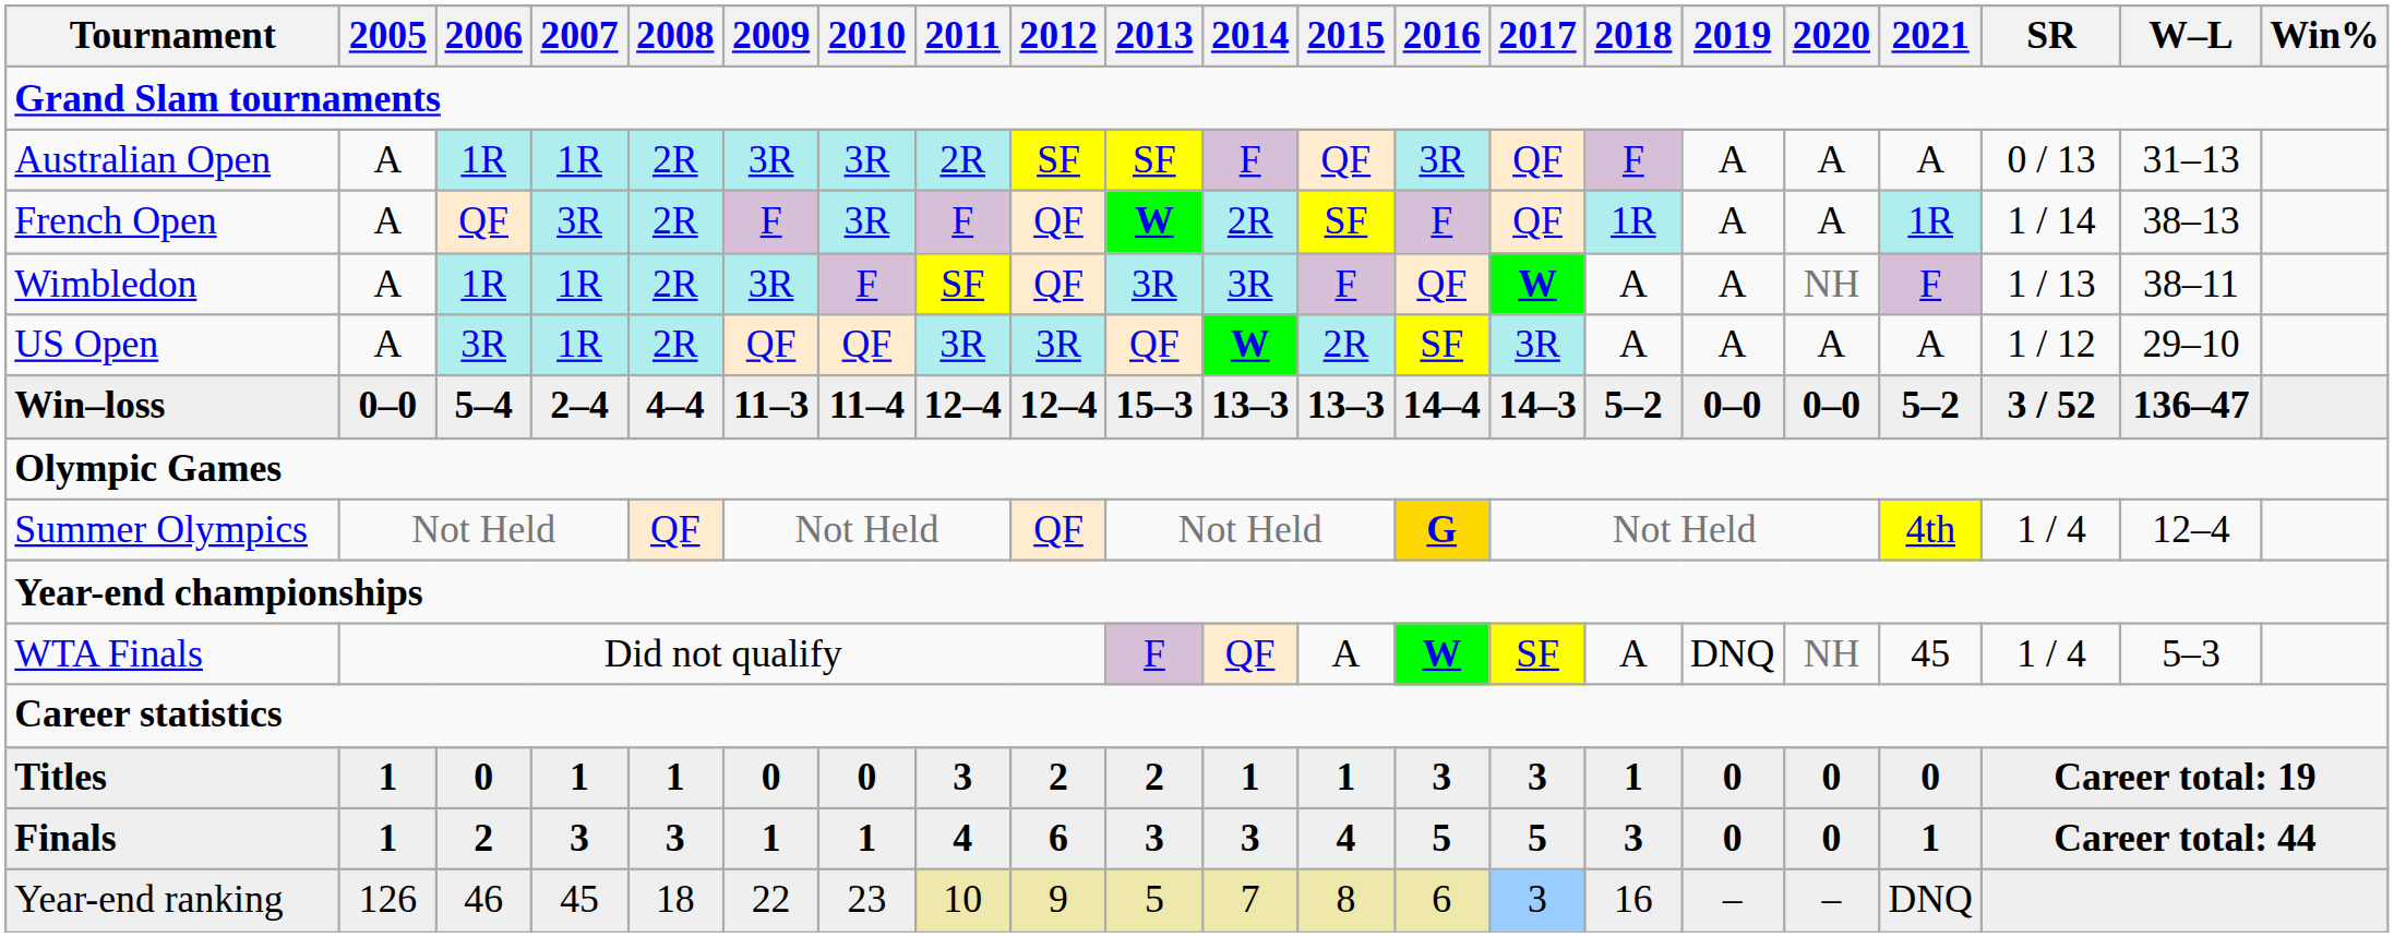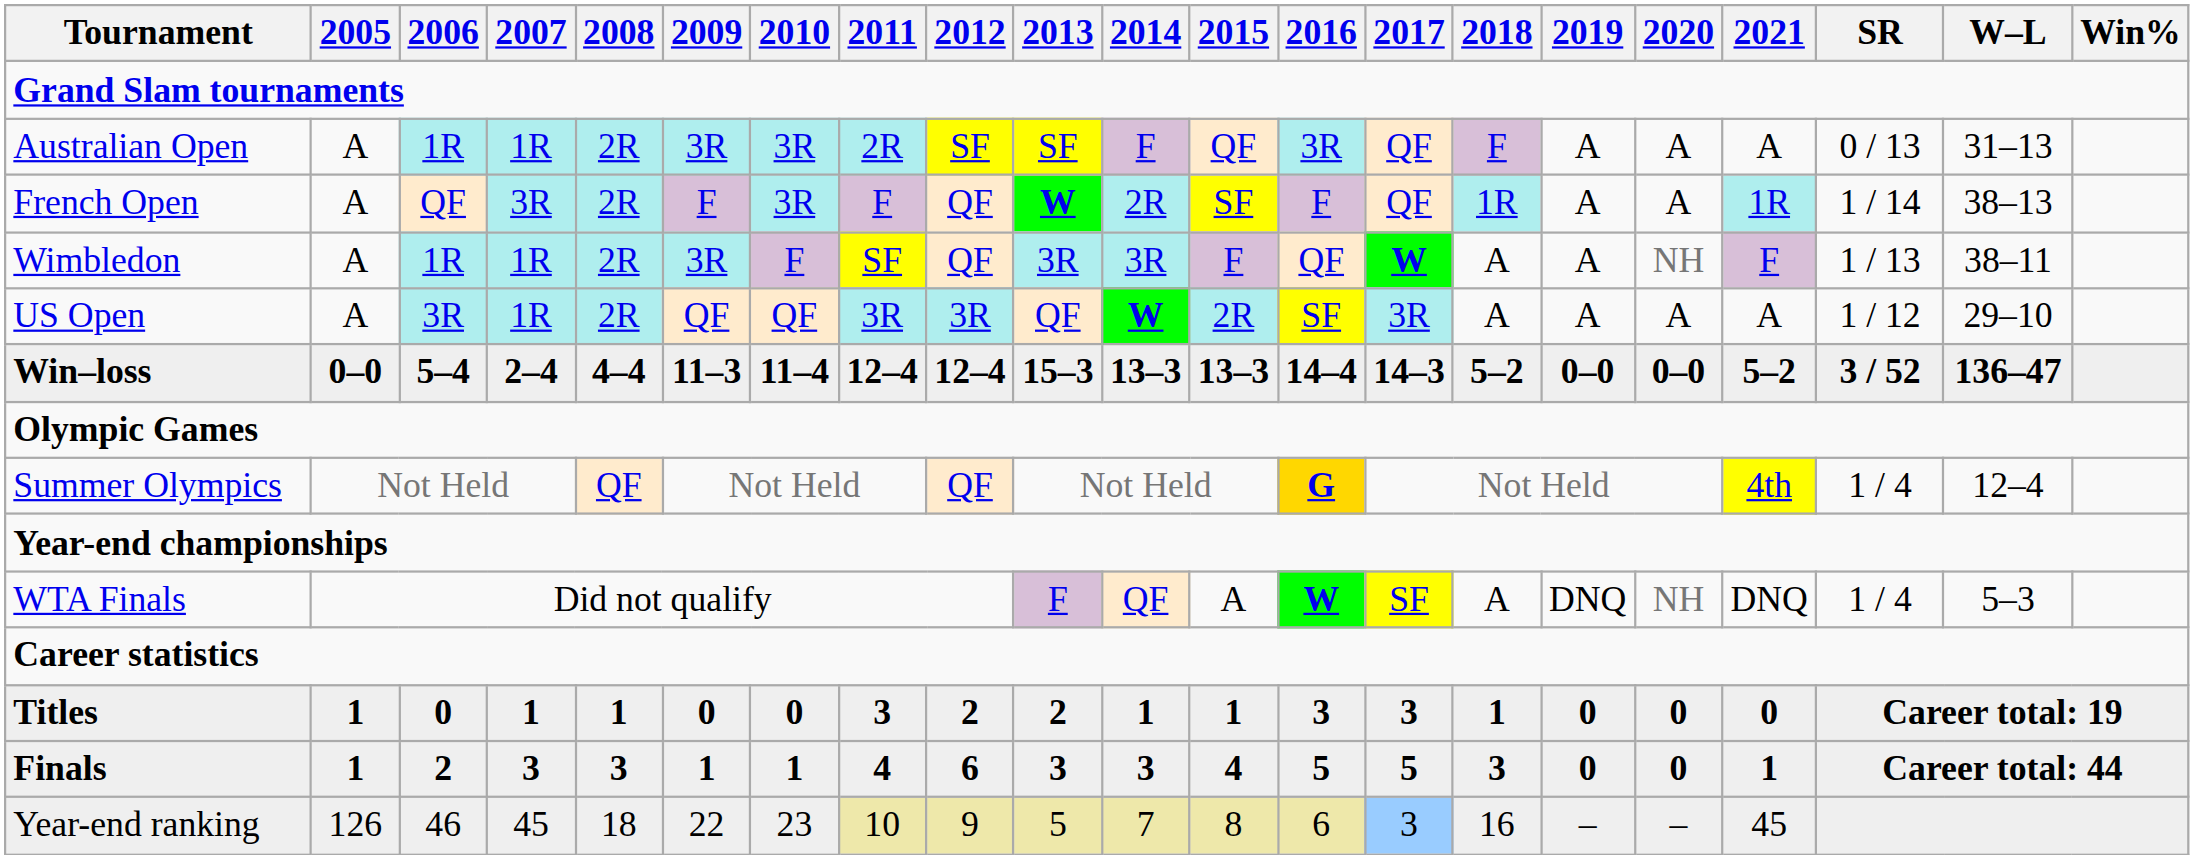 <table class="wikitable nowrap" style=text-align:center>
 <tr>
 <th width=130>Tournament</th>
 <th><a href='#'>2005</a></th>
 <th><a href='#'>2006</a></th>
 <th><a href='#'>2007</a></th>
 <th><a href='#'>2008</a></th>
 <th><a href='#'>2009</a></th>
 <th><a href='#'>2010</a></th>
 <th><a href='#'>2011</a></th>
 <th><a href='#'>2012</a></th>
 <th><a href='#'>2013</a></th>
 <th><a href='#'>2014</a></th>
 <th><a href='#'>2015</a></th>
 <th><a href='#'>2016</a></th>
 <th><a href='#'>2017</a></th>
 <th><a href='#'>2018</a></th>
 <th><a href='#'>2019</a></th>
 <th><a href='#'>2020</a></th>
 <th><a href='#'>2021</a></th>
 <th width=50>SR</th>
 <th width=50>W–L</th>
 <th>Win%</th>
 </tr>
 <tr>
 <td colspan=21 align=left><strong><a href='#'>Grand Slam tournaments</a></strong></td>
 </tr>
 <tr>
 <td align=left><a href='#'>Australian Open</a></td>
 <td>A</td>
 <td bgcolor=afeeee><a href='#'>1R</a></td>
 <td bgcolor=afeeee><a href='#'>1R</a></td>
 <td bgcolor=afeeee><a href='#'>2R</a></td>
 <td bgcolor=afeeee><a href='#'>3R</a></td>
 <td bgcolor=afeeee><a href='#'>3R</a></td>
 <td bgcolor=afeeee><a href='#'>2R</a></td>
 <td bgcolor=yellow><a href='#'>SF</a></td>
 <td bgcolor=yellow><a href='#'>SF</a></td>
 <td bgcolor=thistle><a href='#'>F</a></td>
 <td bgcolor=ffebcd><a href='#'>QF</a></td>
 <td bgcolor=afeeee><a href='#'>3R</a></td>
 <td bgcolor=ffebcd><a href='#'>QF</a></td>
 <td bgcolor=thistle><a href='#'>F</a></td>
 <td>A</td>
 <td>A</td>
 <td>A</td>
 <td>0 / 13</td>
 <td>31–13</td>
 <td></td>
 </tr>
 <tr>
 <td align=left><a href='#'>French Open</a></td>
 <td>A</td>
 <td bgcolor=ffebcd><a href='#'>QF</a></td>
 <td bgcolor=afeeee><a href='#'>3R</a></td>
 <td bgcolor=afeeee><a href='#'>2R</a></td>
 <td bgcolor=thistle><a href='#'>F</a></td>
 <td bgcolor=afeeee><a href='#'>3R</a></td>
 <td bgcolor=thistle><a href='#'>F</a></td>
 <td bgcolor=ffebcd><a href='#'>QF</a></td>
 <td bgcolor=lime><strong><a href='#'>W</a></strong></td>
 <td bgcolor=afeeee><a href='#'>2R</a></td>
 <td bgcolor=yellow><a href='#'>SF</a></td>
 <td bgcolor=thistle><a href='#'>F</a></td>
 <td bgcolor=ffebcd><a href='#'>QF</a></td>
 <td bgcolor=afeeee><a href='#'>1R</a></td>
 <td>A</td>
 <td>A</td>
 <td bgcolor=afeeee><a href='#'>1R</a></td>
 <td>1 / 14</td>
 <td>38–13</td>
 <td></td>
 </tr>
 <tr>
 <td align=left><a href='#'>Wimbledon</a></td>
 <td>A</td>
 <td bgcolor=afeeee><a href='#'>1R</a></td>
 <td bgcolor=afeeee><a href='#'>1R</a></td>
 <td bgcolor=afeeee><a href='#'>2R</a></td>
 <td bgcolor=afeeee><a href='#'>3R</a></td>
 <td bgcolor=thistle><a href='#'>F</a></td>
 <td bgcolor=yellow><a href='#'>SF</a></td>
 <td bgcolor=ffebcd><a href='#'>QF</a></td>
 <td bgcolor=afeeee><a href='#'>3R</a></td>
 <td bgcolor=afeeee><a href='#'>3R</a></td>
 <td bgcolor=thistle><a href='#'>F</a></td>
 <td bgcolor=ffebcd><a href='#'>QF</a></td>
 <td bgcolor=lime><strong><a href='#'>W</a></strong></td>
 <td>A</td>
 <td>A</td>
 <td style=color:#767676>NH</td>
 <td bgcolor=thistle><a href='#'>F</a></td>
 <td>1 / 13</td>
 <td>38–11</td>
 <td></td>
 </tr>
 <tr>
 <td align=left><a href='#'>US Open</a></td>
 <td>A</td>
 <td bgcolor=afeeee><a href='#'>3R</a></td>
 <td bgcolor=afeeee><a href='#'>1R</a></td>
 <td bgcolor=afeeee><a href='#'>2R</a></td>
 <td bgcolor=ffebcd><a href='#'>QF</a></td>
 <td bgcolor=ffebcd><a href='#'>QF</a></td>
 <td bgcolor=afeeee><a href='#'>3R</a></td>
 <td bgcolor=afeeee><a href='#'>3R</a></td>
 <td bgcolor=ffebcd><a href='#'>QF</a></td>
 <td bgcolor=lime><strong><a href='#'>W</a></strong></td>
 <td bgcolor=afeeee><a href='#'>2R</a></td>
 <td bgcolor=yellow><a href='#'>SF</a></td>
 <td bgcolor=afeeee><a href='#'>3R</a></td>
 <td>A</td>
 <td>A</td>
 <td>A</td>
 <td>A</td>
 <td>1 / 12</td>
 <td>29–10</td>
 <td></td>
 </tr>
 <tr style=background:#efefef;font-weight:bold>
 <td style=text-align:left>Win–loss</td>
 <td>0–0</td>
 <td>5–4</td>
 <td>2–4</td>
 <td>4–4</td>
 <td>11–3</td>
 <td>11–4</td>
 <td>12–4</td>
 <td>12–4</td>
 <td>15–3</td>
 <td>13–3</td>
 <td>13–3</td>
 <td>14–4</td>
 <td>14–3</td>
 <td>5–2</td>
 <td>0–0</td>
 <td>0–0</td>
 <td>5–2</td>
 <td>3 / 52</td>
 <td>136–47</td>
 <td></td>
 </tr>
 <tr>
 <td colspan=21 style=text-align:left><strong>Olympic Games</strong></td>
 </tr>
 <tr>
 <td align=left><a href='#'>Summer Olympics</a></td>
 <td colspan=3 style=color:#767676>Not Held</td>
 <td bgcolor=ffebcd><a href='#'>QF</a></td>
 <td colspan=3 style=color:#767676>Not Held</td>
 <td bgcolor=ffebcd><a href='#'>QF</a></td>
 <td colspan=3 style=color:#767676>Not Held</td>
 <td bgcolor=gold><strong><a href='#'>G</a></strong></td>
 <td colspan=4 style=color:#767676>Not Held</td>
 <td bgcolor=yellow><a href='#'>4th</a></td>
 <td>1 / 4</td>
 <td>12–4</td>
 <td></td>
 </tr>
 <tr>
 <td colspan=21 align=left><strong>Year-end championships</strong></td>
 </tr>
 <tr>
 <td align=left><a href='#'>WTA Finals</a></td>
 <td colspan=8>Did not qualify</td>
 <td bgcolor=thistle><a href='#'>F</a></td>
 <td bgcolor=ffebcd><a href='#'>QF</a></td>
 <td>A</td>
 <td bgcolor=lime><strong><a href='#'>W</a></strong></td>
 <td bgcolor=yellow><a href='#'>SF</a></td>
 <td>A</td>
 <td>DNQ</td>
 <td style=color:#767676>NH</td>
-<td>45</td>
+<td>DNQ</td>
 <td>1 / 4</td>
 <td>5–3</td>
 <td></td>
 </tr>
 <tr>
 <td colspan=21 align=left><strong>Career statistics</strong></td>
 </tr>
 <tr style=background:#efefef;font-weight:bold>
 <td style=text-align:left>Titles</td>
 <td>1</td>
 <td>0</td>
 <td>1</td>
 <td>1</td>
 <td>0</td>
 <td>0</td>
 <td>3</td>
 <td>2</td>
 <td>2</td>
 <td>1</td>
 <td>1</td>
 <td>3</td>
 <td>3</td>
 <td>1</td>
 <td>0</td>
 <td>0</td>
 <td>0</td>
 <td colspan=3>Career total: 19</td>
 </tr>
 <tr style=background:#efefef;font-weight:bold>
 <td style=text-align:left>Finals</td>
 <td>1</td>
 <td>2</td>
 <td>3</td>
 <td>3</td>
 <td>1</td>
 <td>1</td>
 <td>4</td>
 <td>6</td>
 <td>3</td>
 <td>3</td>
 <td>4</td>
 <td>5</td>
 <td>5</td>
 <td>3</td>
 <td>0</td>
 <td>0</td>
 <td>1</td>
 <td colspan=3>Career total: 44</td>
 </tr>
 <tr style=background:#efefef>
 <td align=left>Year-end ranking</td>
 <td>126</td>
 <td>46</td>
 <td>45</td>
 <td>18</td>
 <td>22</td>
 <td>23</td>
 <td bgcolor=EEE8AA>10</td>
 <td bgcolor=EEE8AA>9</td>
 <td bgcolor=EEE8AA>5</td>
 <td bgcolor=EEE8AA>7</td>
 <td bgcolor=eee8AA>8</td>
 <td bgcolor=eee8AA>6</td>
 <td bgcolor=99ccff>3</td>
 <td>16</td>
 <td>–</td>
 <td>–</td>
-<td>DNQ</td>
+<td>45</td>
 <td colspan=3></td>
 </tr>
 </table>
